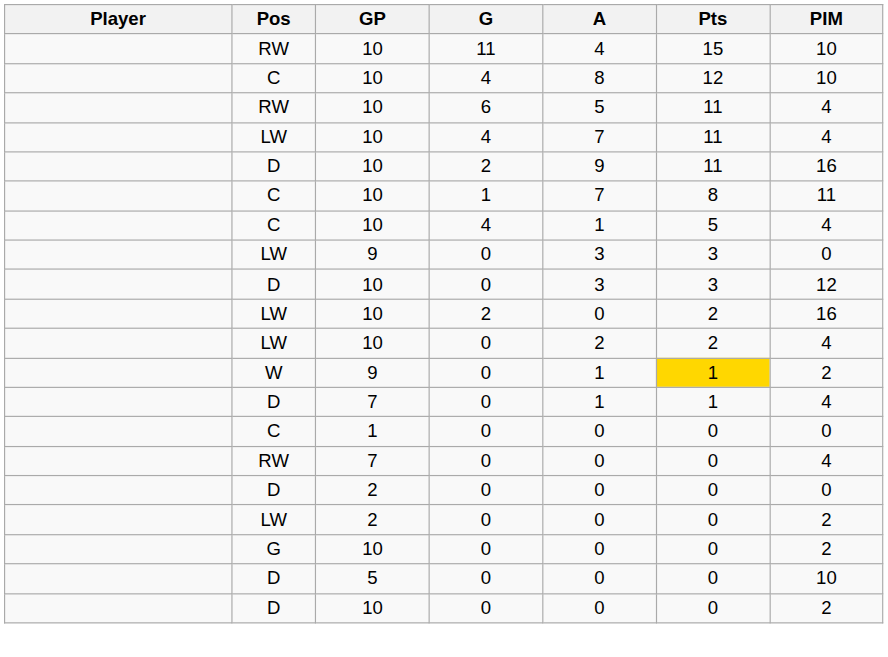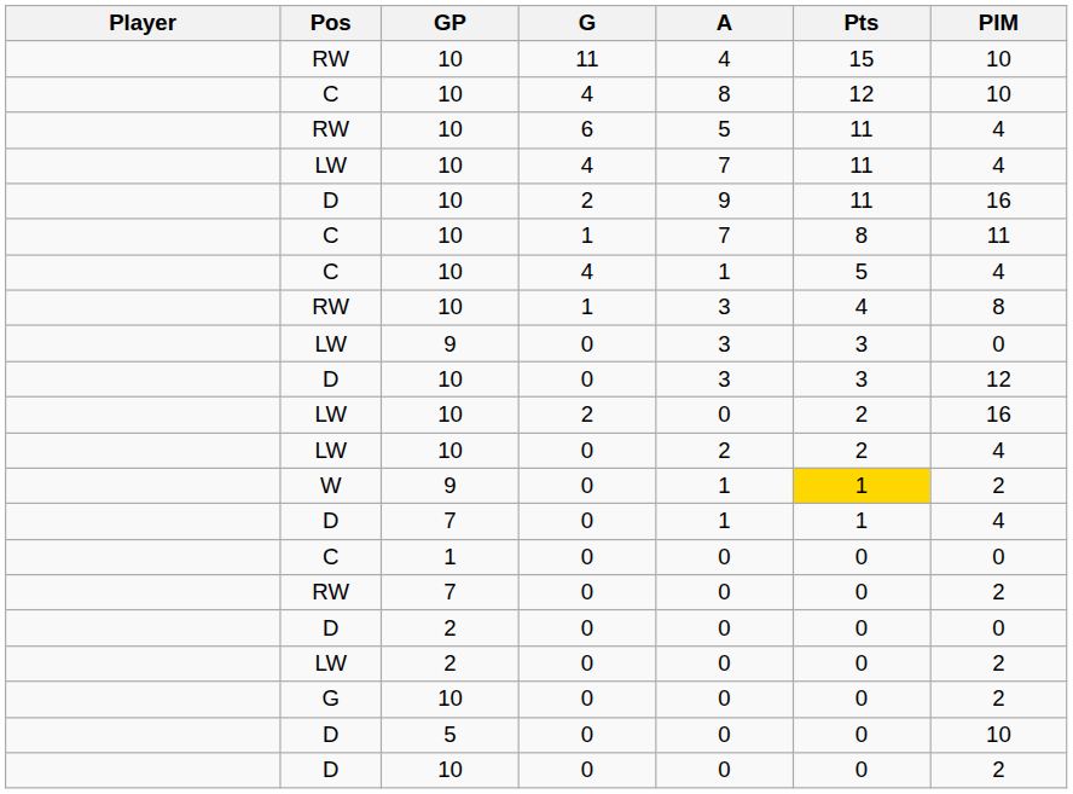 <table class="wikitable sortable" width="60%">
 <tr ALIGN="center">
 <th bgcolor="#DDDDFF" width="10%">Player</th>
 <th bgcolor="#DDDDFF" width="3%" title="Position">Pos</th>
 <th bgcolor="#DDDDFF" width="5%" title="Games played">GP</th>
 <th bgcolor="#DDDDFF" width="5%" title="Goals">G</th>
 <th bgcolor="#DDDDFF" width="5%" title="Assists">A</th>
 <th bgcolor="#DDDDFF" width="5%" title="Points">Pts</th>
 <th bgcolor="#DDDDFF" width="5%" title="Penalties in Minutes">PIM</th>
 </tr>
 <tr align="center">
 <td align="right"></td>
 <td>RW</td>
 <td>10</td>
 <td>11</td>
 <td>4</td>
 <td>15</td>
 <td>10</td>
 </tr>
 <tr align="center">
 <td align="right"></td>
 <td>C</td>
 <td>10</td>
 <td>4</td>
 <td>8</td>
 <td>12</td>
 <td>10</td>
 </tr>
 <tr align="center">
 <td align="right"></td>
 <td>RW</td>
 <td>10</td>
 <td>6</td>
 <td>5</td>
 <td>11</td>
 <td>4</td>
 </tr>
 <tr align="center">
 <td align="right"></td>
 <td>LW</td>
 <td>10</td>
 <td>4</td>
 <td>7</td>
 <td>11</td>
 <td>4</td>
 </tr>
 <tr align="center">
 <td align="right"></td>
 <td>D</td>
 <td>10</td>
 <td>2</td>
 <td>9</td>
 <td>11</td>
 <td>16</td>
 </tr>
 <tr align="center">
 <td align="right"></td>
 <td>C</td>
 <td>10</td>
 <td>1</td>
 <td>7</td>
 <td>8</td>
 <td>11</td>
 </tr>
 <tr align="center">
 <td align="right"></td>
 <td>C</td>
 <td>10</td>
 <td>4</td>
 <td>1</td>
 <td>5</td>
 <td>4</td>
 </tr>
 <tr align="center">
 <td align="right"></td>
+<td>RW</td>
+<td>10</td>
+<td>1</td>
+<td>3</td>
+<td>4</td>
+<td>8</td>
+</tr>
+<tr align="center">
+<td align="right"></td>
 <td>LW</td>
 <td>9</td>
 <td>0</td>
 <td>3</td>
 <td>3</td>
 <td>0</td>
 </tr>
 <tr align="center">
 <td align="right"></td>
 <td>D</td>
 <td>10</td>
 <td>0</td>
 <td>3</td>
 <td>3</td>
 <td>12</td>
 </tr>
 <tr align="center">
 <td align="right"></td>
 <td>LW</td>
 <td>10</td>
 <td>2</td>
 <td>0</td>
 <td>2</td>
 <td>16</td>
 </tr>
 <tr align="center">
 <td align="right"></td>
 <td>LW</td>
 <td>10</td>
 <td>0</td>
 <td>2</td>
 <td>2</td>
 <td>4</td>
 </tr>
 <tr align="center">
 <td align="right"></td>
 <td>W</td>
 <td>9</td>
 <td>0</td>
 <td>1</td>
 <td style="background: gold;">1</td>
 <td>2</td>
 </tr>
 <tr align="center">
 <td align="right"></td>
 <td>D</td>
 <td>7</td>
 <td>0</td>
 <td>1</td>
 <td>1</td>
 <td>4</td>
 </tr>
 <tr align="center">
 <td align="right"></td>
 <td>C</td>
 <td>1</td>
 <td>0</td>
 <td>0</td>
 <td>0</td>
 <td>0</td>
 </tr>
 <tr align="center">
 <td align="right"></td>
 <td>RW</td>
 <td>7</td>
 <td>0</td>
 <td>0</td>
 <td>0</td>
-<td>4</td>
+<td>2</td>
 </tr>
 <tr align="center">
 <td align="right"></td>
 <td>D</td>
 <td>2</td>
 <td>0</td>
 <td>0</td>
 <td>0</td>
 <td>0</td>
 </tr>
 <tr align="center">
 <td align="right"></td>
 <td>LW</td>
 <td>2</td>
 <td>0</td>
 <td>0</td>
 <td>0</td>
 <td>2</td>
 </tr>
 <tr align="center">
 <td align="right"></td>
 <td>G</td>
 <td>10</td>
 <td>0</td>
 <td>0</td>
 <td>0</td>
 <td>2</td>
 </tr>
 <tr align="center">
 <td align="right"></td>
 <td>D</td>
 <td>5</td>
 <td>0</td>
 <td>0</td>
 <td>0</td>
 <td>10</td>
 </tr>
 <tr align="center">
 <td align="right"></td>
 <td>D</td>
 <td>10</td>
 <td>0</td>
 <td>0</td>
 <td>0</td>
 <td>2</td>
 </tr>
 </table>
